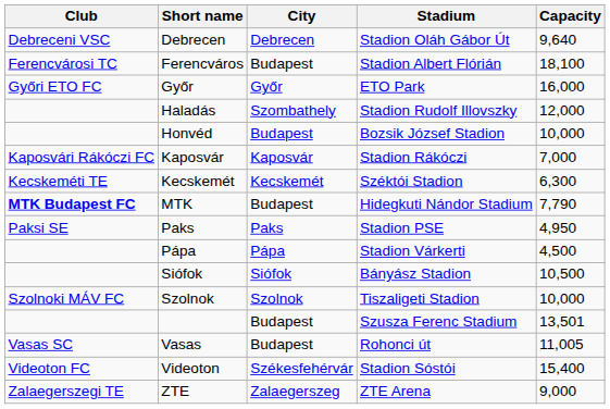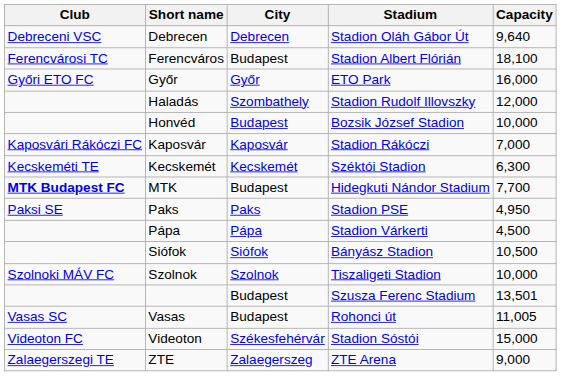 <table class="wikitable sortable">
 <tr>
 <th>Club</th>
 <th>Short name</th>
 <th>City</th>
 <th>Stadium</th>
 <th>Capacity</th>
 </tr>
 <tr>
 <td><a href='#'>Debreceni VSC</a></td>
 <td>Debrecen</td>
 <td><a href='#'>Debrecen</a></td>
 <td><a href='#'>Stadion Oláh Gábor Út</a></td>
 <td>9,640</td>
 </tr>
 <tr>
 <td><a href='#'>Ferencvárosi TC</a></td>
 <td>Ferencváros</td>
 <td>Budapest</td>
 <td><a href='#'>Stadion Albert Flórián</a></td>
 <td>18,100</td>
 </tr>
 <tr>
 <td><a href='#'>Győri ETO FC</a></td>
 <td>Győr</td>
 <td><a href='#'>Győr</a></td>
 <td><a href='#'>ETO Park</a></td>
 <td>16,000</td>
 </tr>
 <tr>
 <td></td>
 <td>Haladás</td>
 <td><a href='#'>Szombathely</a></td>
 <td><a href='#'>Stadion Rudolf Illovszky</a></td>
 <td>12,000</td>
 </tr>
 <tr>
 <td></td>
 <td>Honvéd</td>
 <td><a href='#'>Budapest</a></td>
 <td><a href='#'>Bozsik József Stadion</a></td>
 <td>10,000</td>
 </tr>
 <tr>
 <td><a href='#'>Kaposvári Rákóczi FC</a></td>
 <td>Kaposvár</td>
 <td><a href='#'>Kaposvár</a></td>
 <td><a href='#'>Stadion Rákóczi</a></td>
 <td>7,000</td>
 </tr>
 <tr>
 <td><a href='#'>Kecskeméti TE</a></td>
 <td>Kecskemét</td>
 <td><a href='#'>Kecskemét</a></td>
 <td><a href='#'>Széktói Stadion</a></td>
 <td>6,300</td>
 </tr>
 <tr>
 <td><strong><a href='#'>MTK Budapest FC</a></strong></td>
 <td>MTK</td>
 <td>Budapest</td>
 <td><a href='#'>Hidegkuti Nándor Stadium</a></td>
-<td>7,790</td>
+<td>7,700</td>
 </tr>
 <tr>
 <td><a href='#'>Paksi SE</a></td>
 <td>Paks</td>
 <td><a href='#'>Paks</a></td>
 <td><a href='#'>Stadion PSE</a></td>
 <td>4,950</td>
 </tr>
 <tr>
 <td></td>
 <td>Pápa</td>
 <td><a href='#'>Pápa</a></td>
 <td><a href='#'>Stadion Várkerti</a></td>
 <td>4,500</td>
 </tr>
 <tr>
 <td></td>
 <td>Siófok</td>
 <td><a href='#'>Siófok</a></td>
 <td><a href='#'>Bányász Stadion</a></td>
 <td>10,500</td>
 </tr>
 <tr>
 <td><a href='#'>Szolnoki MÁV FC</a></td>
 <td>Szolnok</td>
 <td><a href='#'>Szolnok</a></td>
 <td><a href='#'>Tiszaligeti Stadion</a></td>
 <td>10,000</td>
 </tr>
 <tr>
 <td></td>
 <td></td>
 <td>Budapest</td>
 <td><a href='#'>Szusza Ferenc Stadium</a></td>
 <td>13,501</td>
 </tr>
 <tr>
 <td><a href='#'>Vasas SC</a></td>
 <td>Vasas</td>
 <td>Budapest</td>
 <td><a href='#'>Rohonci út</a></td>
 <td>11,005</td>
 </tr>
 <tr>
 <td><a href='#'>Videoton FC</a></td>
 <td>Videoton</td>
 <td><a href='#'>Székesfehérvár</a></td>
 <td><a href='#'>Stadion Sóstói</a></td>
-<td>15,400</td>
+<td>15,000</td>
 </tr>
 <tr>
 <td><a href='#'>Zalaegerszegi TE</a></td>
 <td>ZTE</td>
 <td><a href='#'>Zalaegerszeg</a></td>
 <td><a href='#'>ZTE Arena</a></td>
 <td>9,000</td>
 </tr>
 </table>
